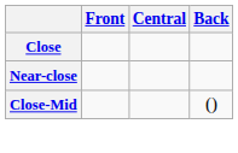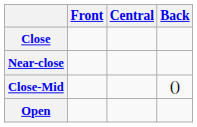 <table class="wikitable" style=text-align:center>
 <tr style="font-size: 90%;">
 <th></th>
 <th><a href='#'>Front</a></th>
 <th><a href='#'>Central</a></th>
 <th><a href='#'>Back</a></th>
 </tr>
 <tr>
 <th><small><a href='#'>Close</a></small></th>
 <td></td>
 <td></td>
 <td></td>
 </tr>
 <tr>
 <th><small><a href='#'>Near-close</a></small></th>
 <td></td>
 <td></td>
 <td></td>
 </tr>
 <tr>
 <th><small><a href='#'>Close-Mid</a></small></th>
 <td></td>
 <td></td>
 <td>()</td>
 </tr>
+<tr>
+<th><small><a href='#'>Open</a></small></th>
+<td></td>
+<td></td>
+<td></td>
+</tr>
 </table>
